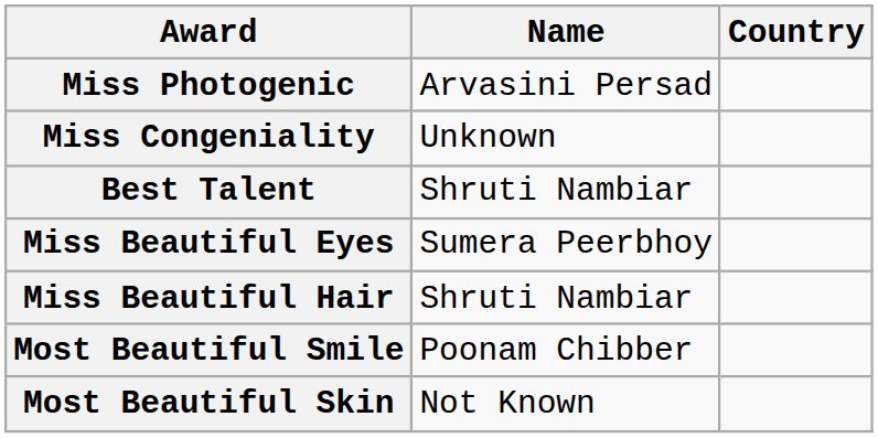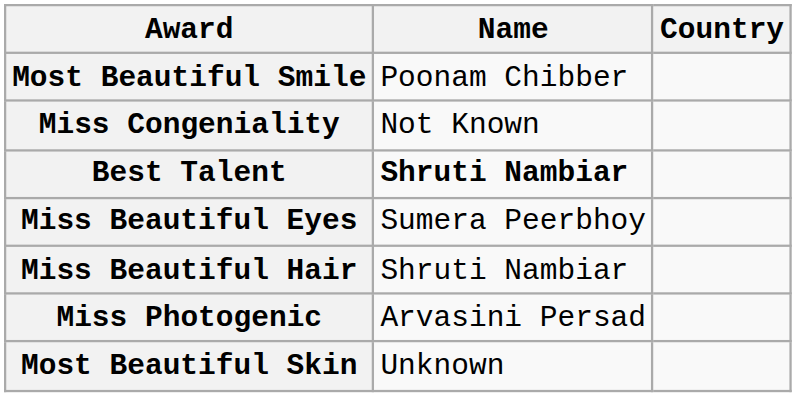 <table class="wikitable">
 <tr>
 <th>Award</th>
 <th>Name</th>
 <th>Country</th>
 </tr>
 <tr>
-<th>Miss Photogenic</th>
-<td>Arvasini Persad</td>
+<th>Most Beautiful Smile</th>
+<td>Poonam Chibber</td>
 <td></td>
 </tr>
 <tr>
 <th>Miss Congeniality</th>
-<td>Unknown</td>
+<td>Not Known</td>
 <td></td>
 </tr>
 <tr>
 <th>Best Talent</th>
-<td>Shruti Nambiar</td>
+<td><strong>Shruti Nambiar</strong></td>
 <td></td>
 </tr>
 <tr>
 <th>Miss Beautiful Eyes</th>
 <td>Sumera Peerbhoy</td>
 <td></td>
 </tr>
 <tr>
 <th>Miss Beautiful Hair</th>
 <td>Shruti Nambiar</td>
 <td></td>
 </tr>
 <tr>
-<th>Most Beautiful Smile</th>
-<td>Poonam Chibber</td>
+<th>Miss Photogenic</th>
+<td>Arvasini Persad</td>
 <td></td>
 </tr>
 <tr>
 <th>Most Beautiful Skin</th>
-<td>Not Known</td>
+<td>Unknown</td>
 <td></td>
 </tr>
 </table>
